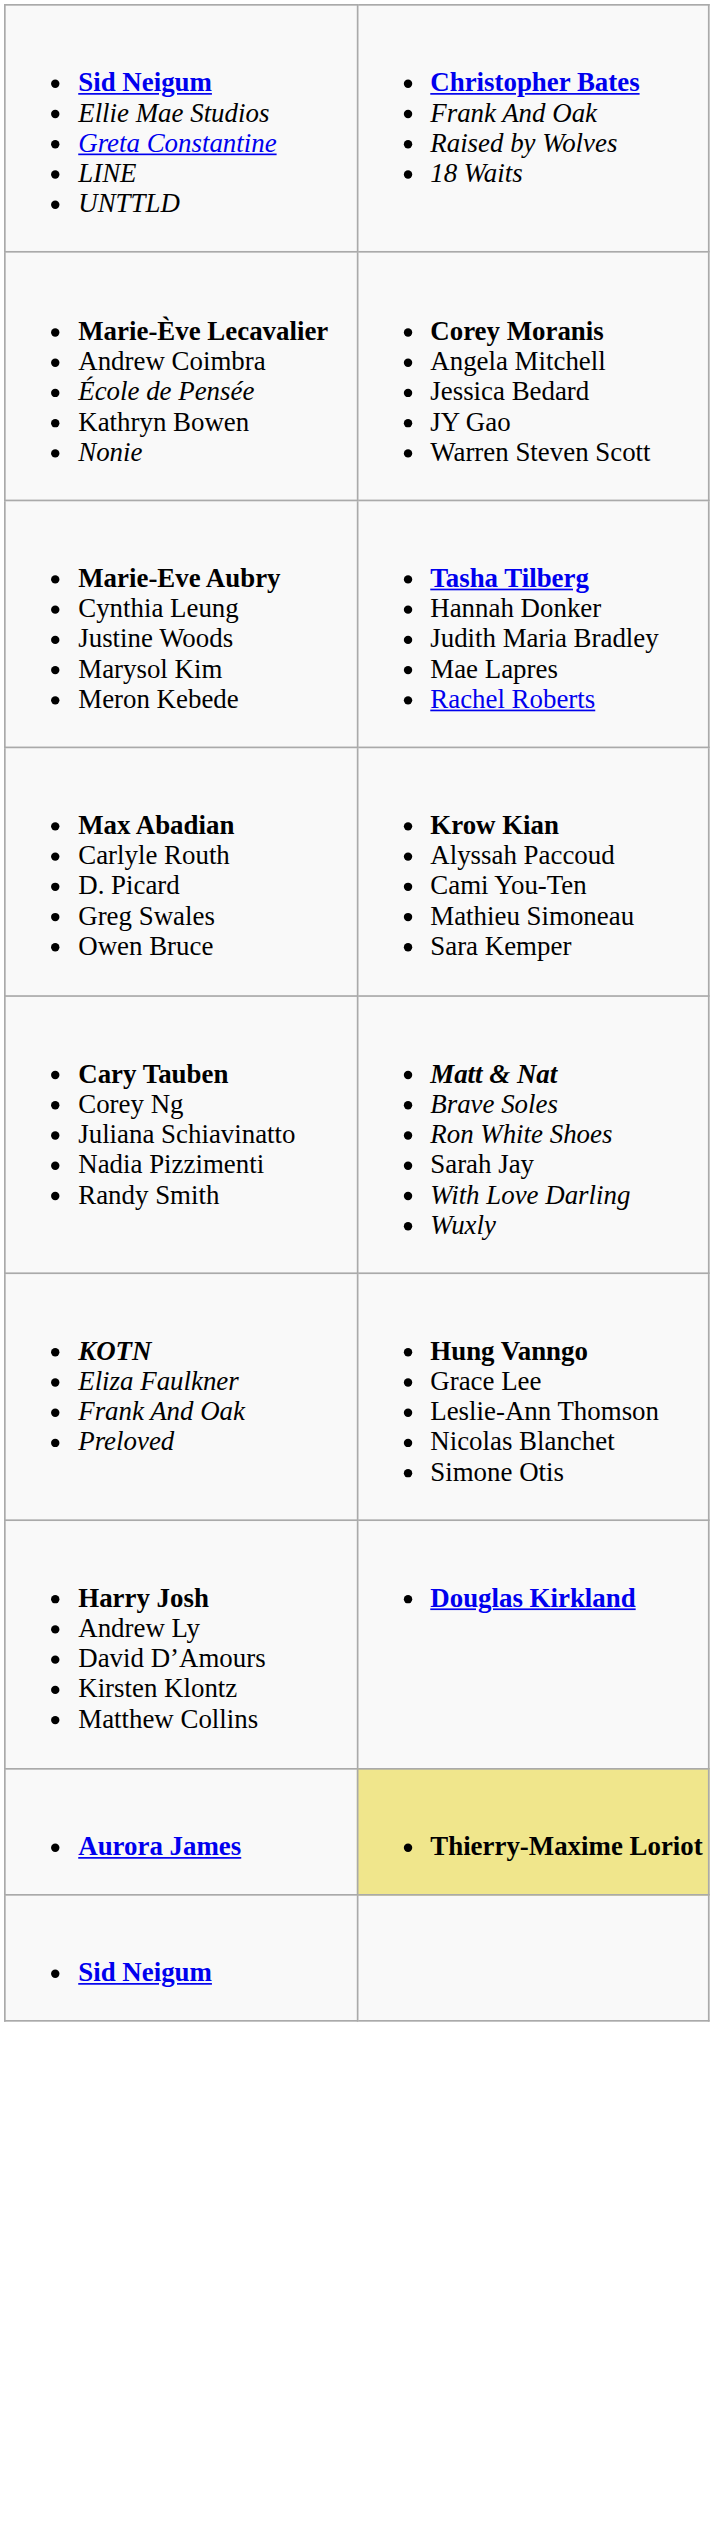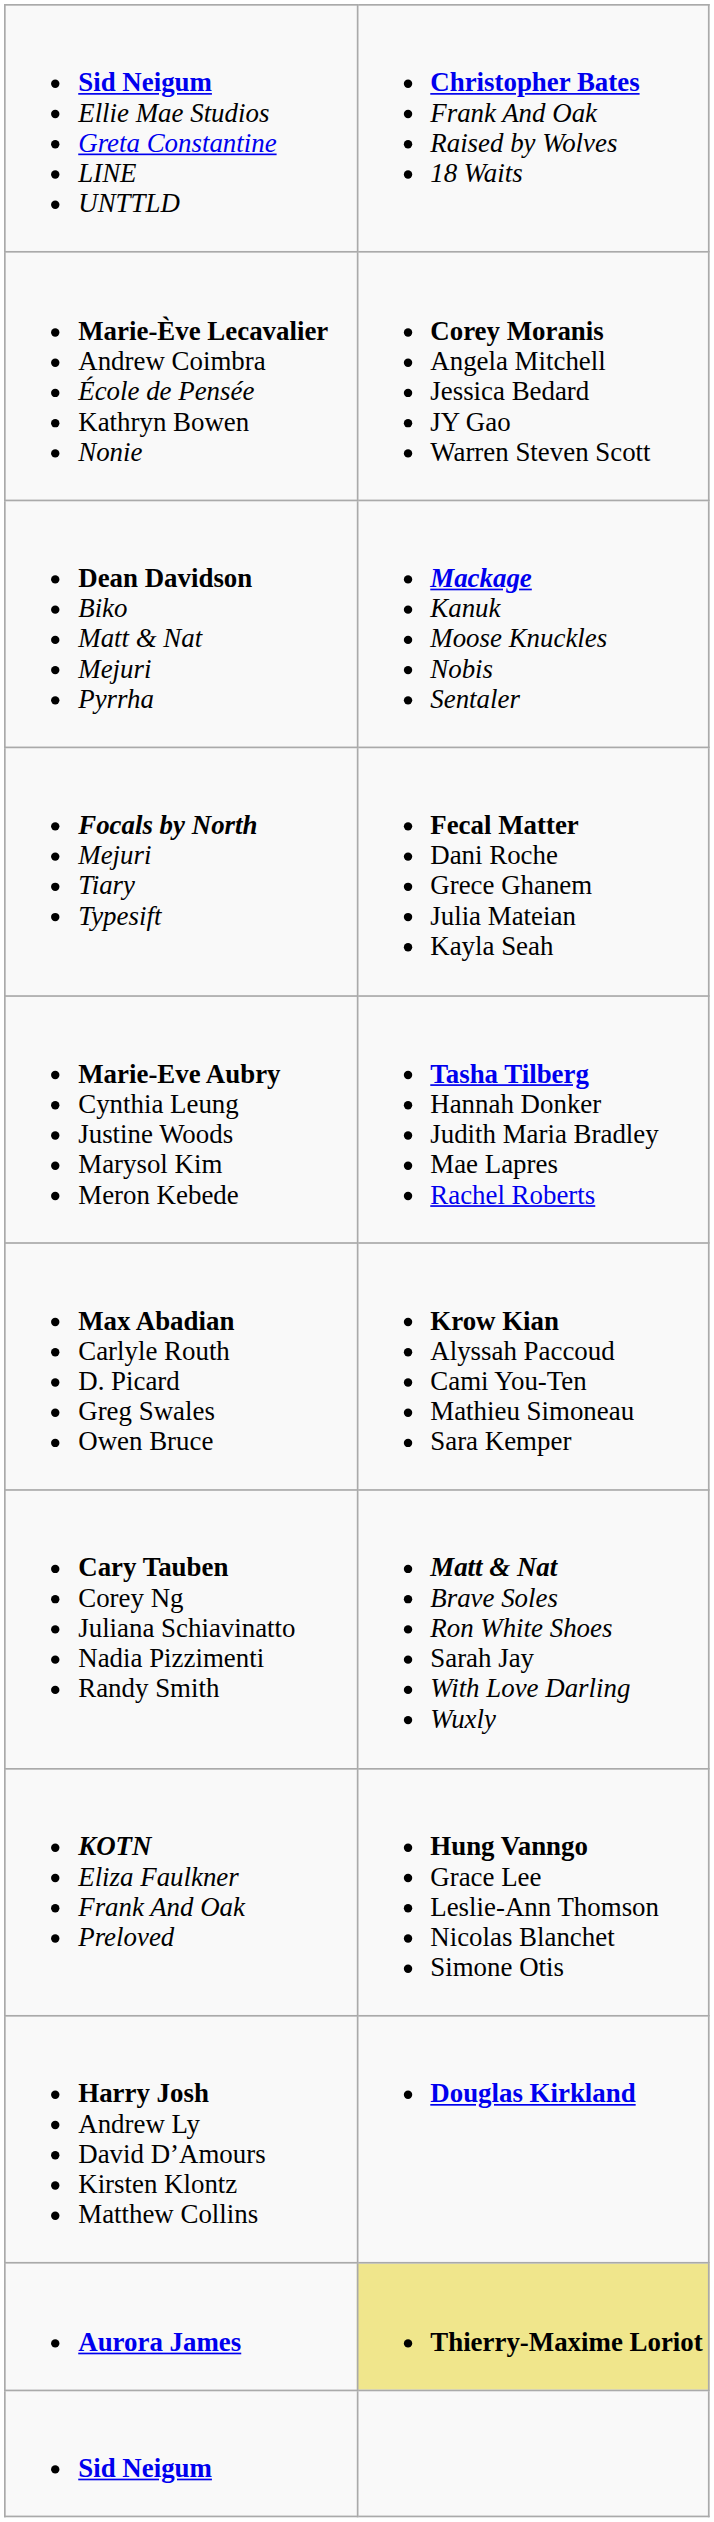 <table class="wikitable">
 <tr>
 <td style="vertical-align:top;" width="50%"><br><ul><li><strong><a href='#'>Sid Neigum</a></strong></li><li><em>Ellie Mae Studios</em></li><li><em><a href='#'>Greta Constantine</a></em></li><li><em>LINE</em></li><li><em>UNTTLD</em></li></ul></td>
 <td style="vertical-align:top;" width="50%"><br><ul><li><strong><a href='#'>Christopher Bates</a></strong></li><li><em>Frank And Oak</em></li><li><em>Raised by Wolves</em></li><li><em>18 Waits</em></li></ul></td>
 </tr>
 <tr>
 <td style="vertical-align:top;" width="50%"><br><ul><li><strong>Marie-Ève Lecavalier</strong></li><li>Andrew Coimbra</li><li><em>École de Pensée</em></li><li>Kathryn Bowen</li><li><em>Nonie</em></li></ul></td>
 <td style="vertical-align:top;" width="50%"><br><ul><li><strong>Corey Moranis</strong></li><li>Angela Mitchell</li><li>Jessica Bedard</li><li>JY Gao</li><li>Warren Steven Scott</li></ul></td>
+</tr>
+<tr>
+<td style="vertical-align:top;" width="50%"><br><ul><li><strong>Dean Davidson</strong></li><li><em>Biko</em></li><li><em>Matt & Nat</em></li><li><em>Mejuri</em></li><li><em>Pyrrha</em></li></ul></td>
+<td style="vertical-align:top;" width="50%"><br><ul><li><strong><em><a href='#'>Mackage</a></em></strong></li><li><em>Kanuk</em></li><li><em>Moose Knuckles</em></li><li><em>Nobis</em></li><li><em>Sentaler</em></li></ul></td>
+</tr>
+<tr>
+<td style="vertical-align:top;" width="50%"><br><ul><li><strong><em>Focals by North</em></strong></li><li><em>Mejuri</em></li><li><em>Tiary</em></li><li><em>Typesift</em></li></ul></td>
+<td style="vertical-align:top;" width="50%"><br><ul><li><strong>Fecal Matter</strong></li><li>Dani Roche</li><li>Grece Ghanem</li><li>Julia Mateian</li><li>Kayla Seah</li></ul></td>
 </tr>
 <tr>
 <td style="vertical-align:top;" width="50%"><br><ul><li><strong>Marie-Eve Aubry</strong></li><li>Cynthia Leung</li><li>Justine Woods</li><li>Marysol Kim</li><li>Meron Kebede</li></ul></td>
 <td style="vertical-align:top;" width="50%"><br><ul><li><strong><a href='#'>Tasha Tilberg</a></strong></li><li>Hannah Donker</li><li>Judith Maria Bradley</li><li>Mae Lapres</li><li><a href='#'>Rachel Roberts</a></li></ul></td>
 </tr>
 <tr>
 <td style="vertical-align:top;" width="50%"><br><ul><li><strong>Max Abadian</strong></li><li>Carlyle Routh</li><li>D. Picard</li><li>Greg Swales</li><li>Owen Bruce</li></ul></td>
 <td style="vertical-align:top;" width="50%"><br><ul><li><strong>Krow Kian</strong></li><li>Alyssah Paccoud</li><li>Cami You-Ten</li><li>Mathieu Simoneau</li><li>Sara Kemper</li></ul></td>
 </tr>
 <tr>
 <td style="vertical-align:top;" width="50%"><br><ul><li><strong>Cary Tauben</strong></li><li>Corey Ng</li><li>Juliana Schiavinatto</li><li>Nadia Pizzimenti</li><li>Randy Smith</li></ul></td>
 <td style="vertical-align:top;" width="50%"><br><ul><li><strong><em>Matt & Nat</em></strong></li><li><em>Brave Soles</em></li><li><em>Ron White Shoes</em></li><li>Sarah Jay</li><li><em>With Love Darling</em></li><li><em>Wuxly</em></li></ul></td>
 </tr>
 <tr>
 <td style="vertical-align:top;" width="50%"><br><ul><li><strong><em>KOTN</em></strong></li><li><em>Eliza Faulkner</em></li><li><em>Frank And Oak</em></li><li><em>Preloved</em></li></ul></td>
 <td style="vertical-align:top;" width="50%"><br><ul><li><strong>Hung Vanngo</strong></li><li>Grace Lee</li><li>Leslie-Ann Thomson</li><li>Nicolas Blanchet</li><li>Simone Otis</li></ul></td>
 </tr>
 <tr>
 <td style="vertical-align:top;" width="50%"><br><ul><li><strong>Harry Josh</strong></li><li>Andrew Ly</li><li>David D’Amours</li><li>Kirsten Klontz</li><li>Matthew Collins</li></ul></td>
 <td style="vertical-align:top;" width="50%"><br><ul><li><strong><a href='#'>Douglas Kirkland</a></strong></li></ul></td>
 </tr>
 <tr>
 <td style="vertical-align:top;" width="50%"><br><ul><li><strong><a href='#'>Aurora James</a></strong></li></ul></td>
 <td style="background: khaki; vertical-align:top;" width="50%"><br><ul><li><strong>Thierry-Maxime Loriot</strong></li></ul></td>
 </tr>
 <tr>
 <td style="vertical-align:top;" width="50%"><br><ul><li><strong><a href='#'>Sid Neigum</a></strong></li></ul></td>
 </tr>
 </table>
